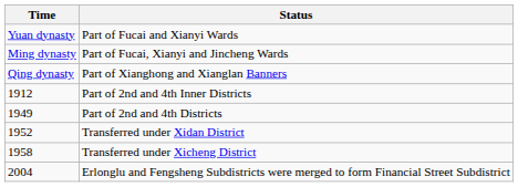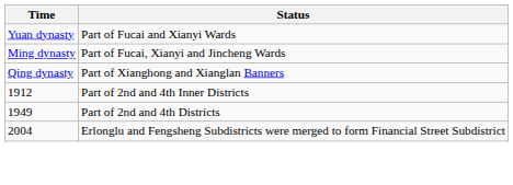 <table class="wikitable">
 <tr>
 <th>Time</th>
 <th>Status</th>
 </tr>
 <tr>
 <td><a href='#'>Yuan dynasty</a></td>
 <td>Part of Fucai and Xianyi Wards</td>
 </tr>
 <tr>
 <td><a href='#'>Ming dynasty</a></td>
 <td>Part of Fucai, Xianyi and Jincheng Wards</td>
 </tr>
 <tr>
 <td><a href='#'>Qing dynasty</a></td>
 <td>Part of Xianghong and Xianglan <a href='#'>Banners</a></td>
 </tr>
 <tr>
 <td>1912</td>
 <td>Part of 2nd and 4th Inner Districts</td>
 </tr>
 <tr>
 <td>1949</td>
 <td>Part of 2nd and 4th Districts</td>
 </tr>
 <tr>
-<td>1952</td>
-<td>Transferred under <a href='#'>Xidan District</a></td>
-</tr>
-<tr>
-<td>1958</td>
-<td>Transferred under <a href='#'>Xicheng District</a></td>
-</tr>
-<tr>
 <td>2004</td>
 <td>Erlonglu and Fengsheng Subdistricts were merged to form Financial Street Subdistrict</td>
 </tr>
 </table>
